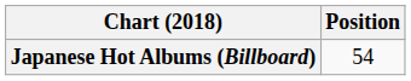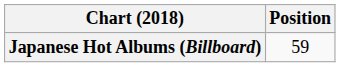 <table class="wikitable plainrowheaders" style="text-align:center">
 <tr>
 <th scope="col">Chart (2018)</th>
 <th scope="col">Position</th>
 </tr>
 <tr>
 <th scope="row">Japanese Hot Albums (<em>Billboard</em>)</th>
-<td>54</td>
+<td>59</td>
 </tr>
 </table>
